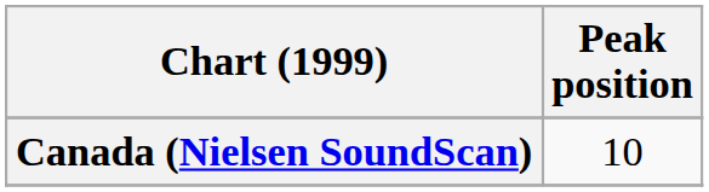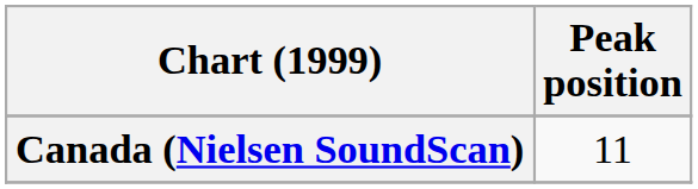 <table class="wikitable sortable plainrowheaders" style="text-align:center">
 <tr>
 <th>Chart (1999)</th>
 <th>Peak<br>position</th>
 </tr>
 <tr>
 </tr>
 <tr>
 </tr>
 <tr>
 </tr>
 <tr>
 </tr>
 <tr>
 <th scope="row">Canada (<a href='#'>Nielsen SoundScan</a>)</th>
-<td align="center">10</td>
+<td align="center">11</td>
 </tr>
 <tr>
 </tr>
 <tr>
 </tr>
 <tr>
 </tr>
 <tr>
 </tr>
 <tr>
 </tr>
 <tr>
 </tr>
 <tr>
 </tr>
 <tr>
 </tr>
 <tr>
 </tr>
 </table>
